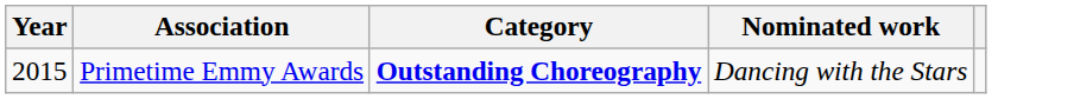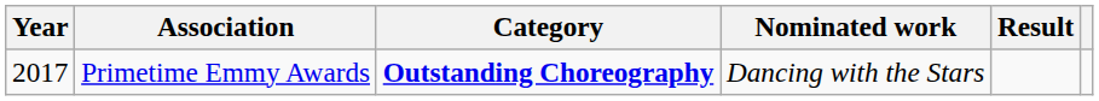 <table class="wikitable">
 <tr>
 <th>Year</th>
 <th>Association</th>
 <th>Category</th>
 <th>Nominated work</th>
+<th>Result</th>
 <th></th>
 </tr>
 <tr>
-<td>2015</td>
+<td>2017</td>
 <td><a href='#'>Primetime Emmy Awards</a></td>
 <td><strong><a href='#'>Outstanding Choreography</a></strong></td>
 <td><em>Dancing with the Stars</em></td>
 <td></td>
+<td></td>
 </tr>
 </table>
